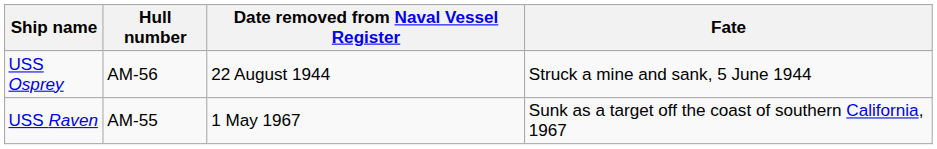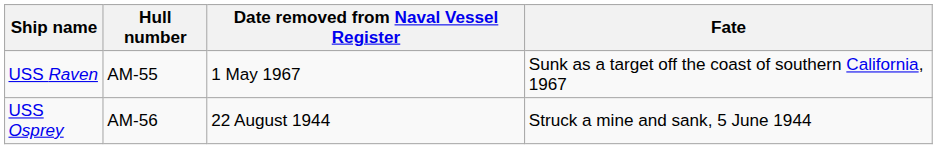 <table class="wikitable sortable">
 <tr>
 <th>Ship name</th>
 <th>Hull number</th>
 <th>Date removed from <a href='#'>Naval Vessel Register</a></th>
 <th>Fate</th>
 </tr>
 <tr>
+<td><a href='#'>USS <em>Raven</em></a></td>
+<td>AM-55</td>
+<td>1 May 1967</td>
+<td>Sunk as a target off the coast of southern <a href='#'>California</a>, 1967</td>
+</tr>
+<tr>
 <td><a href='#'>USS <em>Osprey</em></a></td>
 <td>AM-56</td>
 <td>22 August 1944</td>
 <td>Struck a mine and sank, 5 June 1944</td>
 </tr>
-<tr>
-<td><a href='#'>USS <em>Raven</em></a></td>
-<td>AM-55</td>
-<td>1 May 1967</td>
-<td>Sunk as a target off the coast of southern <a href='#'>California</a>, 1967</td>
-</tr>
 </table>
